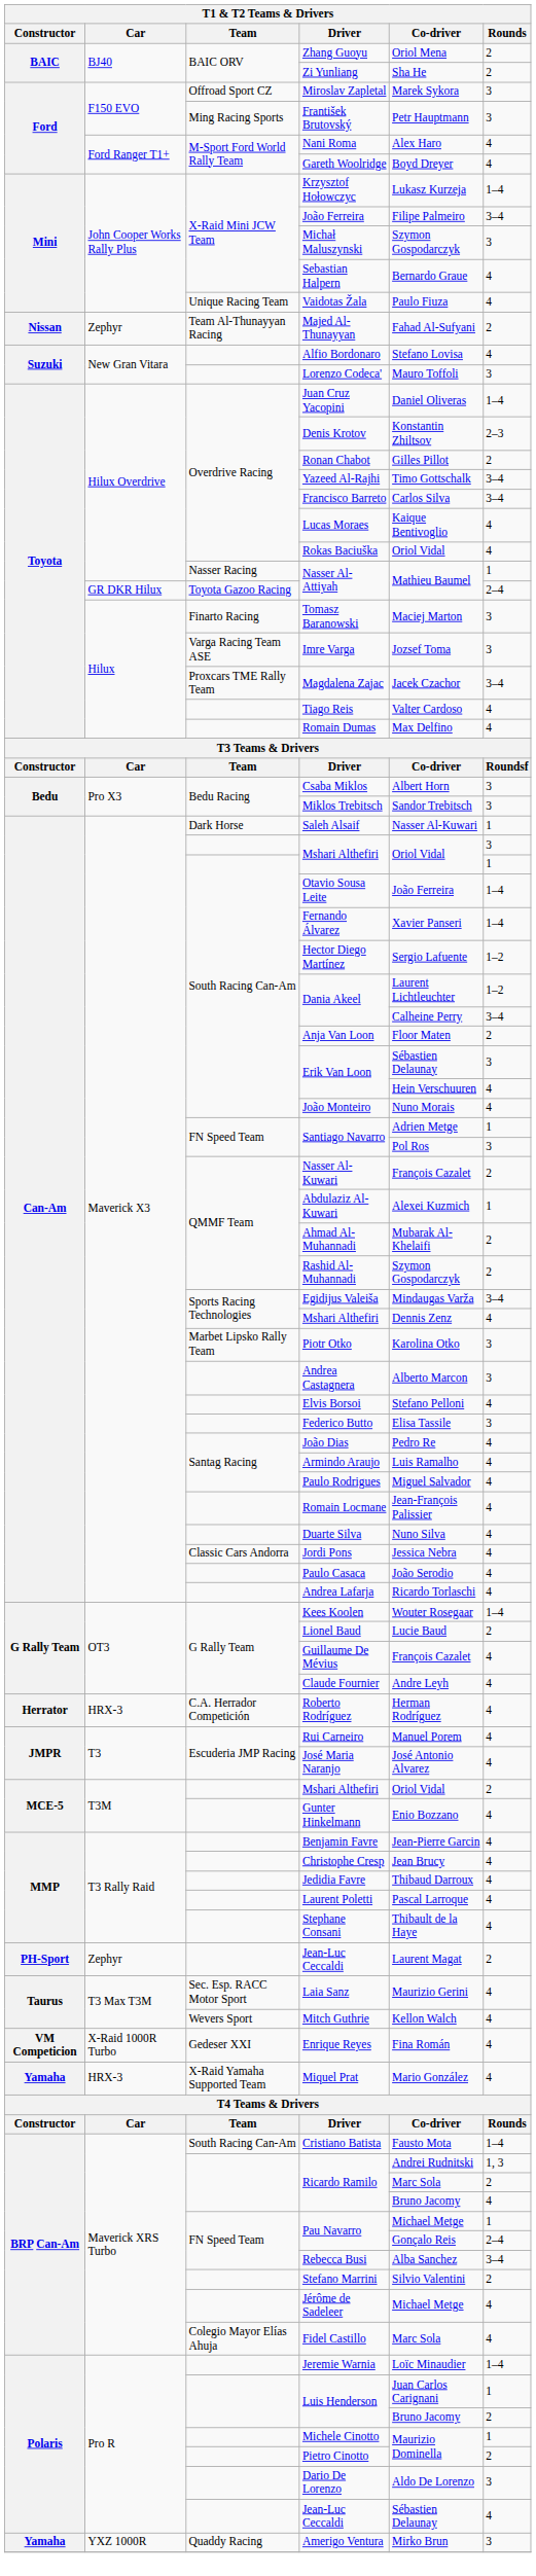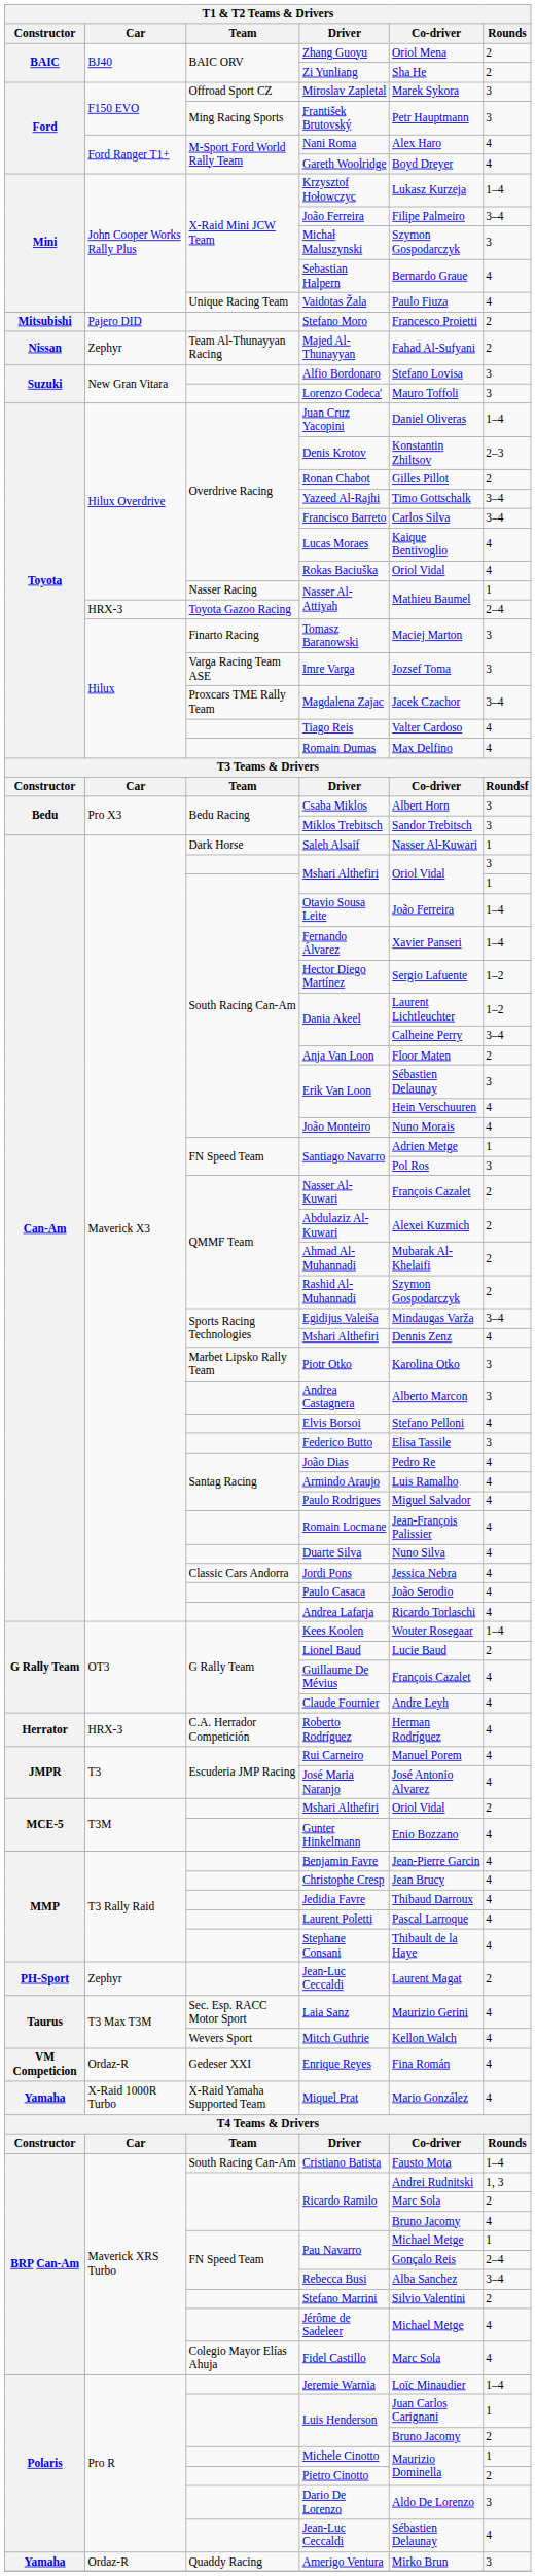 <table class="wikitable" style="font-size: 85%">
 <tr>
 <th colspan=6><strong>T1 & T2 Teams & Drivers</strong></th>
 </tr>
 <tr>
 <th>Constructor</th>
 <th>Car</th>
 <th>Team</th>
 <th>Driver</th>
 <th>Co-driver</th>
 <th>Rounds</th>
 </tr>
 <tr>
 <th rowspan=2><a href='#'>BAIC</a></th>
 <td rowspan=2><a href='#'>BJ40</a></td>
 <td rowspan=2>BAIC ORV</td>
 <td> <a href='#'>Zhang Guoyu</a></td>
 <td> <a href='#'>Oriol Mena</a></td>
 <td>2</td>
 </tr>
 <tr>
 <td> <a href='#'>Zi Yunliang</a></td>
 <td> <a href='#'>Sha He</a></td>
 <td>2</td>
 </tr>
 <tr>
 <th rowspan="4"><a href='#'>Ford</a></th>
 <td rowspan=2><a href='#'>F150 EVO</a></td>
 <td>Offroad Sport CZ</td>
 <td> <a href='#'>Miroslav Zapletal</a></td>
 <td> <a href='#'>Marek Sykora</a></td>
 <td>3</td>
 </tr>
 <tr>
 <td>Ming Racing Sports</td>
 <td> <a href='#'>František Brutovský</a></td>
 <td> <a href='#'>Petr Hauptmann</a></td>
 <td>3</td>
 </tr>
 <tr>
 <td rowspan=2><a href='#'>Ford Ranger T1+</a></td>
 <td rowspan=2><a href='#'>M-Sport Ford World Rally Team</a></td>
 <td> <a href='#'>Nani Roma</a></td>
 <td> <a href='#'>Alex Haro</a></td>
 <td>4</td>
 </tr>
 <tr>
 <td> <a href='#'>Gareth Woolridge</a></td>
 <td> <a href='#'>Boyd Dreyer</a></td>
 <td>4</td>
 </tr>
 <tr>
 <th rowspan=5><a href='#'>Mini</a></th>
 <td rowspan=5><a href='#'>John Cooper Works Rally Plus</a></td>
 <td rowspan=4><a href='#'>X-Raid Mini JCW Team</a></td>
 <td> <a href='#'>Krzysztof Hołowczyc</a></td>
 <td> <a href='#'>Lukasz Kurzeja</a></td>
 <td>1–4</td>
 </tr>
 <tr>
 <td> <a href='#'>João Ferreira</a></td>
 <td> <a href='#'>Filipe Palmeiro</a></td>
 <td>3–4</td>
 </tr>
 <tr>
 <td> <a href='#'>Michał Maluszynski</a></td>
 <td> <a href='#'>Szymon Gospodarczyk</a></td>
 <td>3</td>
 </tr>
 <tr>
 <td> <a href='#'>Sebastian Halpern</a></td>
 <td> <a href='#'>Bernardo Graue</a></td>
 <td>4</td>
 </tr>
 <tr>
 <td>Unique Racing Team</td>
 <td> <a href='#'>Vaidotas Žala</a></td>
 <td> <a href='#'>Paulo Fiuza</a></td>
 <td>4</td>
 </tr>
 <tr>
+<th><a href='#'>Mitsubishi</a></th>
+<td><a href='#'>Pajero DID</a></td>
+<td></td>
+<td> <a href='#'>Stefano Moro</a></td>
+<td> <a href='#'>Francesco Proietti</a></td>
+<td>2</td>
+</tr>
+<tr>
 <th><a href='#'>Nissan</a></th>
 <td>Zephyr</td>
 <td>Team Al-Thunayyan Racing</td>
 <td> <a href='#'>Majed Al-Thunayyan</a></td>
 <td> <a href='#'>Fahad Al-Sufyani</a></td>
 <td>2</td>
 </tr>
 <tr>
 <th rowspan=2><a href='#'>Suzuki</a></th>
 <td rowspan=2>New Gran Vitara</td>
 <td></td>
 <td> <a href='#'>Alfio Bordonaro</a></td>
 <td> <a href='#'>Stefano Lovisa</a></td>
-<td>4</td>
+<td>3</td>
 </tr>
 <tr>
 <td></td>
 <td> <a href='#'>Lorenzo Codeca'</a></td>
 <td> <a href='#'>Mauro Toffoli</a></td>
 <td>3</td>
 </tr>
 <tr>
 <th rowspan=14><a href='#'>Toyota</a></th>
 <td rowspan=8><a href='#'>Hilux Overdrive</a></td>
 <td rowspan=7>Overdrive Racing</td>
 <td> <a href='#'>Juan Cruz Yacopini</a></td>
 <td> <a href='#'>Daniel Oliveras</a></td>
 <td>1–4</td>
 </tr>
 <tr>
 <td> <a href='#'>Denis Krotov</a></td>
 <td> <a href='#'>Konstantin Zhiltsov</a></td>
 <td>2–3</td>
 </tr>
 <tr>
 <td> <a href='#'>Ronan Chabot</a></td>
 <td> <a href='#'>Gilles Pillot</a></td>
 <td>2</td>
 </tr>
 <tr>
 <td> <a href='#'>Yazeed Al-Rajhi</a></td>
 <td> <a href='#'>Timo Gottschalk</a></td>
 <td>3–4</td>
 </tr>
 <tr>
 <td> <a href='#'>Francisco Barreto</a></td>
 <td> <a href='#'>Carlos Silva</a></td>
 <td>3–4</td>
 </tr>
 <tr>
 <td> <a href='#'>Lucas Moraes</a></td>
 <td> <a href='#'>Kaique Bentivoglio</a></td>
 <td>4</td>
 </tr>
 <tr>
 <td> <a href='#'>Rokas Baciuška</a></td>
 <td> <a href='#'>Oriol Vidal</a></td>
 <td>4</td>
 </tr>
 <tr>
 <td>Nasser Racing</td>
 <td rowspan=2> <a href='#'>Nasser Al-Attiyah</a></td>
 <td rowspan=2> <a href='#'>Mathieu Baumel</a></td>
 <td>1</td>
 </tr>
 <tr>
-<td><a href='#'>GR DKR Hilux</a></td>
+<td>HRX-3</td>
 <td><a href='#'>Toyota Gazoo Racing</a></td>
 <td>2–4</td>
 </tr>
 <tr>
 <td rowspan=5><a href='#'>Hilux</a></td>
 <td>Finarto Racing</td>
 <td> <a href='#'>Tomasz Baranowski</a></td>
 <td> <a href='#'>Maciej Marton</a></td>
 <td>3</td>
 </tr>
 <tr>
 <td>Varga Racing Team ASE</td>
 <td> <a href='#'>Imre Varga</a></td>
 <td> <a href='#'>Jozsef Toma</a></td>
 <td>3</td>
 </tr>
 <tr>
 <td>Proxcars TME Rally Team</td>
 <td> <a href='#'>Magdalena Zajac</a></td>
 <td> <a href='#'>Jacek Czachor</a></td>
 <td>3–4</td>
 </tr>
 <tr>
 <td></td>
 <td> <a href='#'>Tiago Reis</a></td>
 <td> <a href='#'>Valter Cardoso</a></td>
 <td>4</td>
 </tr>
 <tr>
 <td></td>
 <td> <a href='#'>Romain Dumas</a></td>
 <td> <a href='#'>Max Delfino</a></td>
 <td>4</td>
 </tr>
 <tr>
 <th colspan=6><strong>T3 Teams & Drivers</strong></th>
 </tr>
 <tr>
 <th>Constructor</th>
 <th>Car</th>
 <th>Team</th>
 <th>Driver</th>
 <th>Co-driver</th>
 <th>Roundsf</th>
 </tr>
 <tr>
 <th rowspan=2>Bedu</th>
 <td rowspan=2>Pro X3</td>
 <td rowspan=2>Bedu Racing</td>
 <td> <a href='#'>Csaba Miklos</a></td>
 <td> <a href='#'>Albert Horn</a></td>
 <td>3</td>
 </tr>
 <tr>
 <td> <a href='#'>Miklos Trebitsch</a></td>
 <td> <a href='#'>Sandor Trebitsch</a></td>
 <td>3</td>
 </tr>
 <tr>
 <th rowspan=32><a href='#'>Can-Am</a></th>
 <td rowspan=32>Maverick X3</td>
 <td>Dark Horse</td>
 <td> <a href='#'>Saleh Alsaif</a></td>
 <td> <a href='#'>Nasser Al-Kuwari</a></td>
 <td>1</td>
 </tr>
 <tr>
 <td></td>
 <td rowspan=2> <a href='#'>Mshari Althefiri</a></td>
 <td rowspan=2> <a href='#'>Oriol Vidal</a></td>
 <td>3</td>
 </tr>
 <tr>
 <td rowspan=10>South Racing Can-Am</td>
 <td>1</td>
 </tr>
 <tr>
 <td> <a href='#'>Otavio Sousa Leite</a></td>
 <td> <a href='#'>João Ferreira</a></td>
 <td>1–4</td>
 </tr>
 <tr>
 <td> <a href='#'>Fernando Álvarez</a></td>
 <td> <a href='#'>Xavier Panseri</a></td>
 <td>1–4</td>
 </tr>
 <tr>
 <td> <a href='#'>Hector Diego Martínez</a></td>
 <td> <a href='#'>Sergio Lafuente</a></td>
 <td>1–2</td>
 </tr>
 <tr>
 <td rowspan=2> <a href='#'>Dania Akeel</a></td>
 <td> <a href='#'>Laurent Lichtleuchter</a></td>
 <td>1–2</td>
 </tr>
 <tr>
 <td> <a href='#'>Calheine Perry</a></td>
 <td>3–4</td>
 </tr>
 <tr>
 <td> <a href='#'>Anja Van Loon</a></td>
 <td> <a href='#'>Floor Maten</a></td>
 <td>2</td>
 </tr>
 <tr>
 <td rowspan=2> <a href='#'>Erik Van Loon</a></td>
 <td> <a href='#'>Sébastien Delaunay</a></td>
 <td>3</td>
 </tr>
 <tr>
 <td> <a href='#'>Hein Verschuuren</a></td>
 <td>4</td>
 </tr>
 <tr>
 <td> <a href='#'>João Monteiro</a></td>
 <td> <a href='#'>Nuno Morais</a></td>
 <td>4</td>
 </tr>
 <tr>
 <td rowspan=2>FN Speed Team</td>
 <td rowspan=2> <a href='#'>Santiago Navarro</a></td>
 <td> <a href='#'>Adrien Metge</a></td>
 <td>1</td>
 </tr>
 <tr>
 <td> <a href='#'>Pol Ros</a></td>
 <td>3</td>
 </tr>
 <tr>
 <td rowspan=4>QMMF Team</td>
 <td> <a href='#'>Nasser Al-Kuwari</a></td>
 <td> <a href='#'>François Cazalet</a></td>
 <td>2</td>
 </tr>
 <tr>
 <td> <a href='#'>Abdulaziz Al-Kuwari</a></td>
 <td> <a href='#'>Alexei Kuzmich</a></td>
-<td>1</td>
+<td>2</td>
 </tr>
 <tr>
 <td> <a href='#'>Ahmad Al-Muhannadi</a></td>
 <td> <a href='#'>Mubarak Al-Khelaifi</a></td>
 <td>2</td>
 </tr>
 <tr>
 <td> <a href='#'>Rashid Al-Muhannadi</a></td>
 <td> <a href='#'>Szymon Gospodarczyk</a></td>
 <td>2</td>
 </tr>
 <tr>
 <td rowspan=2>Sports Racing Technologies</td>
 <td> <a href='#'>Egidijus Valeiša</a></td>
 <td> <a href='#'>Mindaugas Varža</a></td>
 <td>3–4</td>
 </tr>
 <tr>
 <td> <a href='#'>Mshari Althefiri</a></td>
 <td> <a href='#'>Dennis Zenz</a></td>
 <td>4</td>
 </tr>
 <tr>
 <td>Marbet Lipsko Rally Team</td>
 <td> <a href='#'>Piotr Otko</a></td>
 <td> <a href='#'>Karolina Otko</a></td>
 <td>3</td>
 </tr>
 <tr>
 <td></td>
 <td> <a href='#'>Andrea Castagnera</a></td>
 <td> <a href='#'>Alberto Marcon</a></td>
 <td>3</td>
 </tr>
 <tr>
 <td></td>
 <td> <a href='#'>Elvis Borsoi</a></td>
 <td> <a href='#'>Stefano Pelloni</a></td>
 <td>4</td>
 </tr>
 <tr>
 <td></td>
 <td> <a href='#'>Federico Butto</a></td>
 <td> <a href='#'>Elisa Tassile</a></td>
 <td>3</td>
 </tr>
 <tr>
 <td rowspan=3>Santag Racing</td>
 <td> <a href='#'>João Dias</a></td>
 <td> <a href='#'>Pedro Re</a></td>
 <td>4</td>
 </tr>
 <tr>
 <td> <a href='#'>Armindo Araujo</a></td>
 <td> <a href='#'>Luis Ramalho</a></td>
 <td>4</td>
 </tr>
 <tr>
 <td> <a href='#'>Paulo Rodrigues</a></td>
 <td> <a href='#'>Miguel Salvador</a></td>
 <td>4</td>
 </tr>
 <tr>
 <td></td>
 <td> <a href='#'>Romain Locmane</a></td>
 <td> <a href='#'>Jean-François Palissier</a></td>
 <td>4</td>
 </tr>
 <tr>
 <td></td>
 <td> <a href='#'>Duarte Silva</a></td>
 <td> <a href='#'>Nuno Silva</a></td>
 <td>4</td>
 </tr>
 <tr>
 <td>Classic Cars Andorra</td>
 <td> <a href='#'>Jordi Pons</a></td>
 <td> <a href='#'>Jessica Nebra</a></td>
 <td>4</td>
 </tr>
 <tr>
 <td></td>
 <td> <a href='#'>Paulo Casaca</a></td>
 <td> <a href='#'>João Serodio</a></td>
 <td>4</td>
 </tr>
 <tr>
 <td></td>
 <td> <a href='#'>Andrea Lafarja</a></td>
 <td> <a href='#'>Ricardo Torlaschi</a></td>
 <td>4</td>
 </tr>
 <tr>
 <th rowspan=4>G Rally Team</th>
 <td rowspan=4>OT3</td>
 <td rowspan=4>G Rally Team</td>
 <td> <a href='#'>Kees Koolen</a></td>
 <td> <a href='#'>Wouter Rosegaar</a></td>
 <td>1–4</td>
 </tr>
 <tr>
 <td> <a href='#'>Lionel Baud</a></td>
 <td> <a href='#'>Lucie Baud</a></td>
 <td>2</td>
 </tr>
 <tr>
 <td> <a href='#'>Guillaume De Mévius</a></td>
 <td> <a href='#'>François Cazalet</a></td>
 <td>4</td>
 </tr>
 <tr>
 <td> <a href='#'>Claude Fournier</a></td>
 <td> <a href='#'>Andre Leyh</a></td>
 <td>4</td>
 </tr>
 <tr>
 <th>Herrator</th>
 <td>HRX-3</td>
 <td>C.A. Herrador Competición</td>
 <td> <a href='#'>Roberto Rodríguez</a></td>
 <td> <a href='#'>Herman Rodríguez</a></td>
 <td>4</td>
 </tr>
 <tr>
 <th rowspan=2>JMPR</th>
 <td rowspan=2>T3</td>
 <td rowspan=2>Escuderia JMP Racing</td>
 <td> <a href='#'>Rui Carneiro</a></td>
 <td> <a href='#'>Manuel Porem</a></td>
 <td>4</td>
 </tr>
 <tr>
 <td> <a href='#'>José Maria Naranjo</a></td>
 <td> <a href='#'>José Antonio Alvarez</a></td>
 <td>4</td>
 </tr>
 <tr>
 <th rowspan=2>MCE-5</th>
 <td rowspan=2>T3M</td>
 <td></td>
 <td> <a href='#'>Mshari Althefiri</a></td>
 <td> <a href='#'>Oriol Vidal</a></td>
 <td>2</td>
 </tr>
 <tr>
 <td></td>
 <td> <a href='#'>Gunter Hinkelmann</a></td>
 <td> <a href='#'>Enio Bozzano</a></td>
 <td>4</td>
 </tr>
 <tr>
 <th rowspan=5>MMP</th>
 <td rowspan=5>T3 Rally Raid</td>
 <td></td>
 <td> <a href='#'>Benjamin Favre</a></td>
 <td> <a href='#'>Jean-Pierre Garcin</a></td>
 <td>4</td>
 </tr>
 <tr>
 <td></td>
 <td> <a href='#'>Christophe Cresp</a></td>
 <td> <a href='#'>Jean Brucy</a></td>
 <td>4</td>
 </tr>
 <tr>
 <td></td>
 <td> <a href='#'>Jedidia Favre</a></td>
 <td> <a href='#'>Thibaud Darroux</a></td>
 <td>4</td>
 </tr>
 <tr>
 <td></td>
 <td> <a href='#'>Laurent Poletti</a></td>
 <td> <a href='#'>Pascal Larroque</a></td>
 <td>4</td>
 </tr>
 <tr>
 <td></td>
 <td> <a href='#'>Stephane Consani</a></td>
 <td> <a href='#'>Thibault de la Haye</a></td>
 <td>4</td>
 </tr>
 <tr>
 <th><a href='#'>PH-Sport</a></th>
 <td>Zephyr</td>
 <td></td>
 <td> <a href='#'>Jean-Luc Ceccaldi</a></td>
 <td> <a href='#'>Laurent Magat</a></td>
 <td>2</td>
 </tr>
 <tr>
 <th rowspan=2>Taurus</th>
 <td rowspan=2>T3 Max T3M</td>
 <td>Sec. Esp. RACC Motor Sport</td>
 <td> <a href='#'>Laia Sanz</a></td>
 <td> <a href='#'>Maurizio Gerini</a></td>
 <td>4</td>
 </tr>
 <tr>
 <td>Wevers Sport</td>
 <td> <a href='#'>Mitch Guthrie</a></td>
 <td> <a href='#'>Kellon Walch</a></td>
 <td>4</td>
 </tr>
 <tr>
 <th>VM Competicion</th>
-<td>X-Raid 1000R Turbo</td>
+<td>Ordaz-R</td>
 <td>Gedeser XXI</td>
 <td> <a href='#'>Enrique Reyes</a></td>
 <td> <a href='#'>Fina Román</a></td>
 <td>4</td>
 </tr>
 <tr>
 <th><a href='#'>Yamaha</a></th>
-<td>HRX-3</td>
+<td>X-Raid 1000R Turbo</td>
 <td>X-Raid Yamaha Supported Team</td>
 <td> <a href='#'>Miquel Prat</a></td>
 <td> <a href='#'>Mario González</a></td>
 <td>4</td>
 </tr>
 <tr>
 <th colspan=6><strong>T4 Teams & Drivers</strong></th>
 </tr>
 <tr>
 <th>Constructor</th>
 <th>Car</th>
 <th>Team</th>
 <th>Driver</th>
 <th>Co-driver</th>
 <th>Rounds</th>
 </tr>
 <tr>
 <th rowspan=10><a href='#'>BRP</a> <a href='#'>Can-Am</a></th>
 <td rowspan=10>Maverick XRS Turbo</td>
 <td>South Racing Can-Am</td>
 <td> <a href='#'>Cristiano Batista</a></td>
 <td> <a href='#'>Fausto Mota</a></td>
 <td>1–4</td>
 </tr>
 <tr>
 <td rowspan=3></td>
 <td rowspan=3> <a href='#'>Ricardo Ramilo</a></td>
 <td> <a href='#'>Andrei Rudnitski</a></td>
 <td>1, 3</td>
 </tr>
 <tr>
 <td> <a href='#'>Marc Sola</a></td>
 <td>2</td>
 </tr>
 <tr>
 <td> <a href='#'>Bruno Jacomy</a></td>
 <td>4</td>
 </tr>
 <tr>
 <td rowspan=3>FN Speed Team</td>
 <td rowspan=2> <a href='#'>Pau Navarro</a></td>
 <td> <a href='#'>Michael Metge</a></td>
 <td>1</td>
 </tr>
 <tr>
 <td> <a href='#'>Gonçalo Reis</a></td>
 <td>2–4</td>
 </tr>
 <tr>
 <td> <a href='#'>Rebecca Busi</a></td>
 <td> <a href='#'>Alba Sanchez</a></td>
 <td>3–4</td>
 </tr>
 <tr>
 <td></td>
 <td> <a href='#'>Stefano Marrini</a></td>
 <td> <a href='#'>Silvio Valentini</a></td>
 <td>2</td>
 </tr>
 <tr>
 <td></td>
 <td> <a href='#'>Jérôme de Sadeleer</a></td>
 <td> <a href='#'>Michael Metge</a></td>
 <td>4</td>
 </tr>
 <tr>
 <td>Colegio Mayor Elías Ahuja</td>
 <td> <a href='#'>Fidel Castillo</a></td>
 <td> <a href='#'>Marc Sola</a></td>
 <td>4</td>
 </tr>
 <tr>
 <th rowspan=7><a href='#'>Polaris</a></th>
 <td rowspan=7>Pro R</td>
 <td></td>
 <td> <a href='#'>Jeremie Warnia</a></td>
 <td> <a href='#'>Loïc Minaudier</a></td>
 <td>1–4</td>
 </tr>
 <tr>
 <td rowspan=2></td>
 <td rowspan=2> <a href='#'>Luis Henderson</a></td>
 <td> <a href='#'>Juan Carlos Carignani</a></td>
 <td>1</td>
 </tr>
 <tr>
 <td> <a href='#'>Bruno Jacomy</a></td>
 <td>2</td>
 </tr>
 <tr>
 <td></td>
 <td> <a href='#'>Michele Cinotto</a></td>
 <td rowspan=2> <a href='#'>Maurizio Dominella</a></td>
 <td>1</td>
 </tr>
 <tr>
 <td></td>
 <td> <a href='#'>Pietro Cinotto</a></td>
 <td>2</td>
 </tr>
 <tr>
 <td></td>
 <td> <a href='#'>Dario De Lorenzo</a></td>
 <td> <a href='#'>Aldo De Lorenzo</a></td>
 <td>3</td>
 </tr>
 <tr>
 <td></td>
 <td> <a href='#'>Jean-Luc Ceccaldi</a></td>
 <td> <a href='#'>Sébastien Delaunay</a></td>
 <td>4</td>
 </tr>
 <tr>
 <th><a href='#'>Yamaha</a></th>
-<td>YXZ 1000R</td>
+<td>Ordaz-R</td>
 <td>Quaddy Racing</td>
 <td> <a href='#'>Amerigo Ventura</a></td>
 <td> <a href='#'>Mirko Brun</a></td>
 <td>3</td>
 </tr>
 <tr>
 </tr>
 </table>
